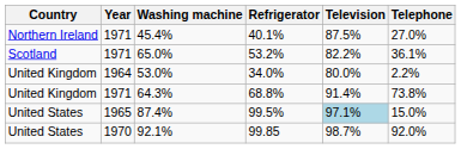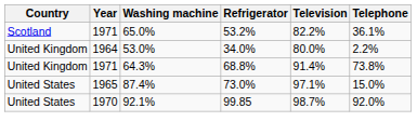 <table class="wikitable sortable">
 <tr>
 <th>Country</th>
 <th>Year</th>
 <th>Washing machine</th>
 <th>Refrigerator</th>
 <th>Television</th>
 <th>Telephone</th>
-</tr>
-<tr>
-<td><a href='#'>Northern Ireland</a></td>
-<td>1971</td>
-<td>45.4%</td>
-<td>40.1%</td>
-<td>87.5%</td>
-<td>27.0%</td>
 </tr>
 <tr>
 <td><a href='#'>Scotland</a></td>
 <td>1971</td>
 <td>65.0%</td>
 <td>53.2%</td>
 <td>82.2%</td>
 <td>36.1%</td>
 </tr>
 <tr>
 <td>United Kingdom</td>
 <td>1964</td>
 <td>53.0%</td>
 <td>34.0%</td>
 <td>80.0%</td>
 <td>2.2%</td>
 </tr>
 <tr>
 <td>United Kingdom</td>
 <td>1971</td>
 <td>64.3%</td>
 <td>68.8%</td>
 <td>91.4%</td>
 <td>73.8%</td>
 </tr>
 <tr>
 <td>United States</td>
 <td>1965</td>
 <td>87.4%</td>
-<td>99.5%</td>
-<td style="background: lightblue;">97.1%</td>
+<td>73.0%</td>
+<td>97.1%</td>
 <td>15.0%</td>
 </tr>
 <tr>
 <td>United States</td>
 <td>1970</td>
 <td>92.1%</td>
 <td>99.85</td>
 <td>98.7%</td>
 <td>92.0%</td>
 </tr>
 </table>
